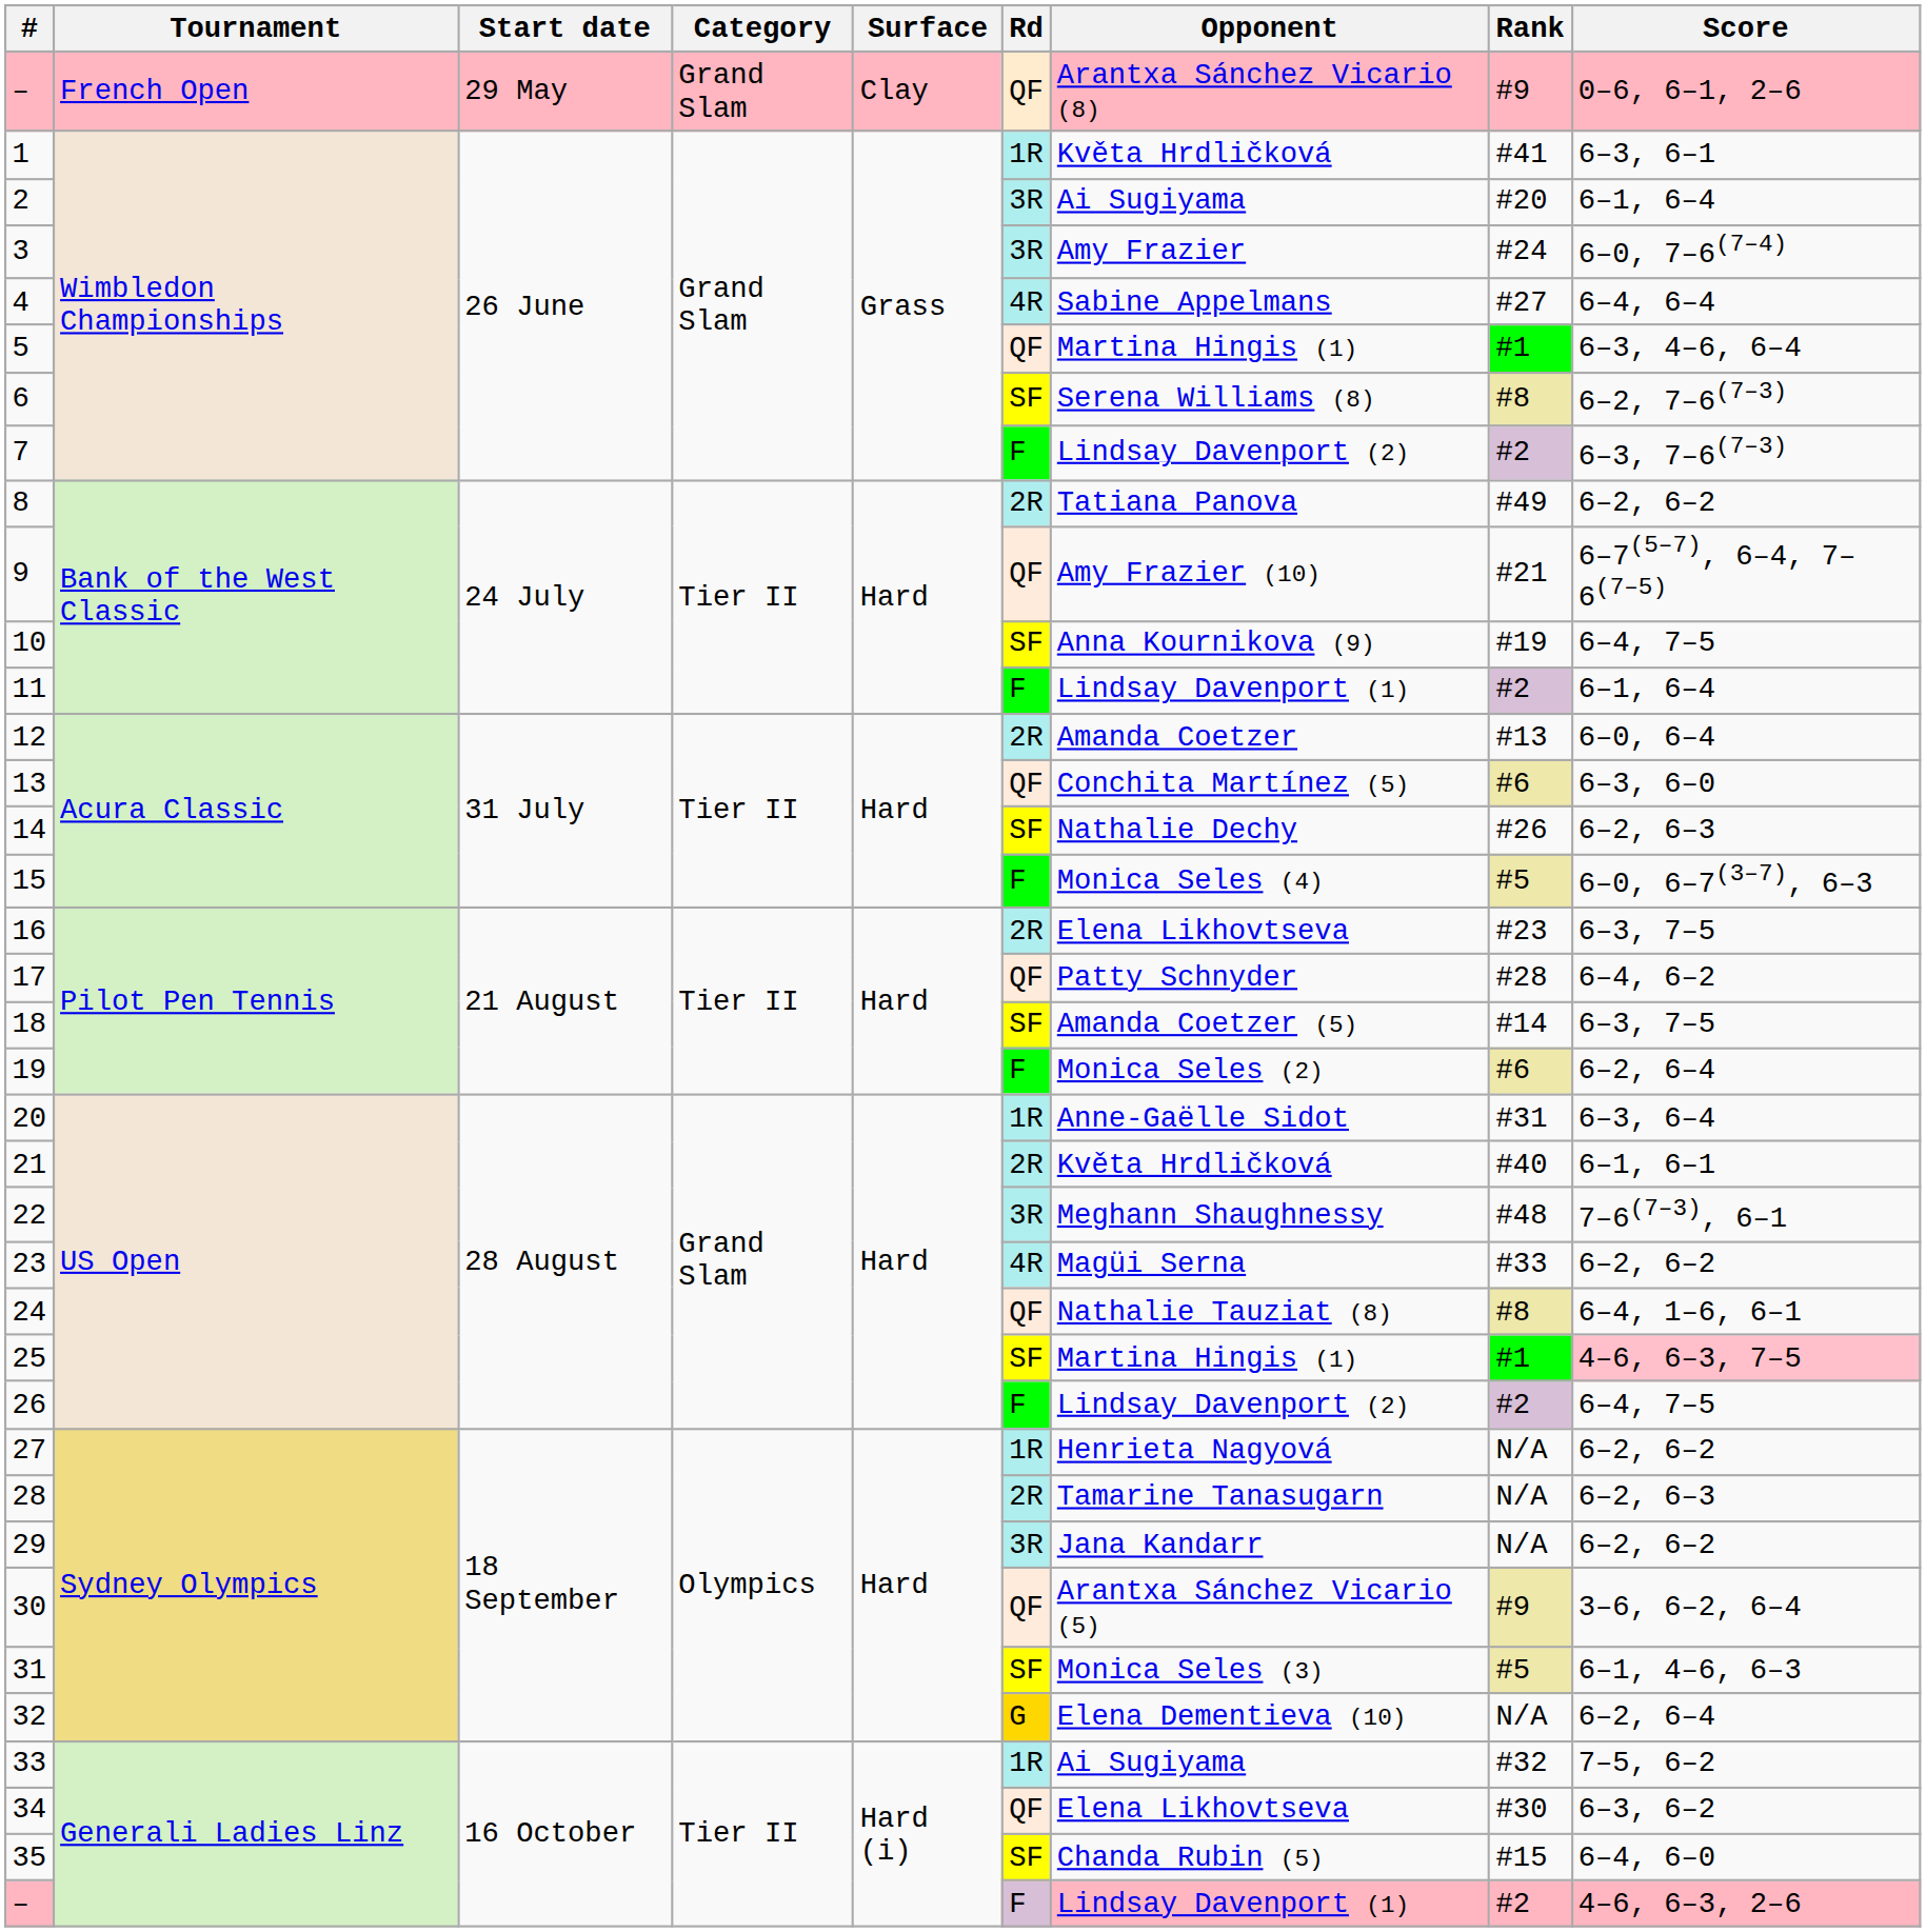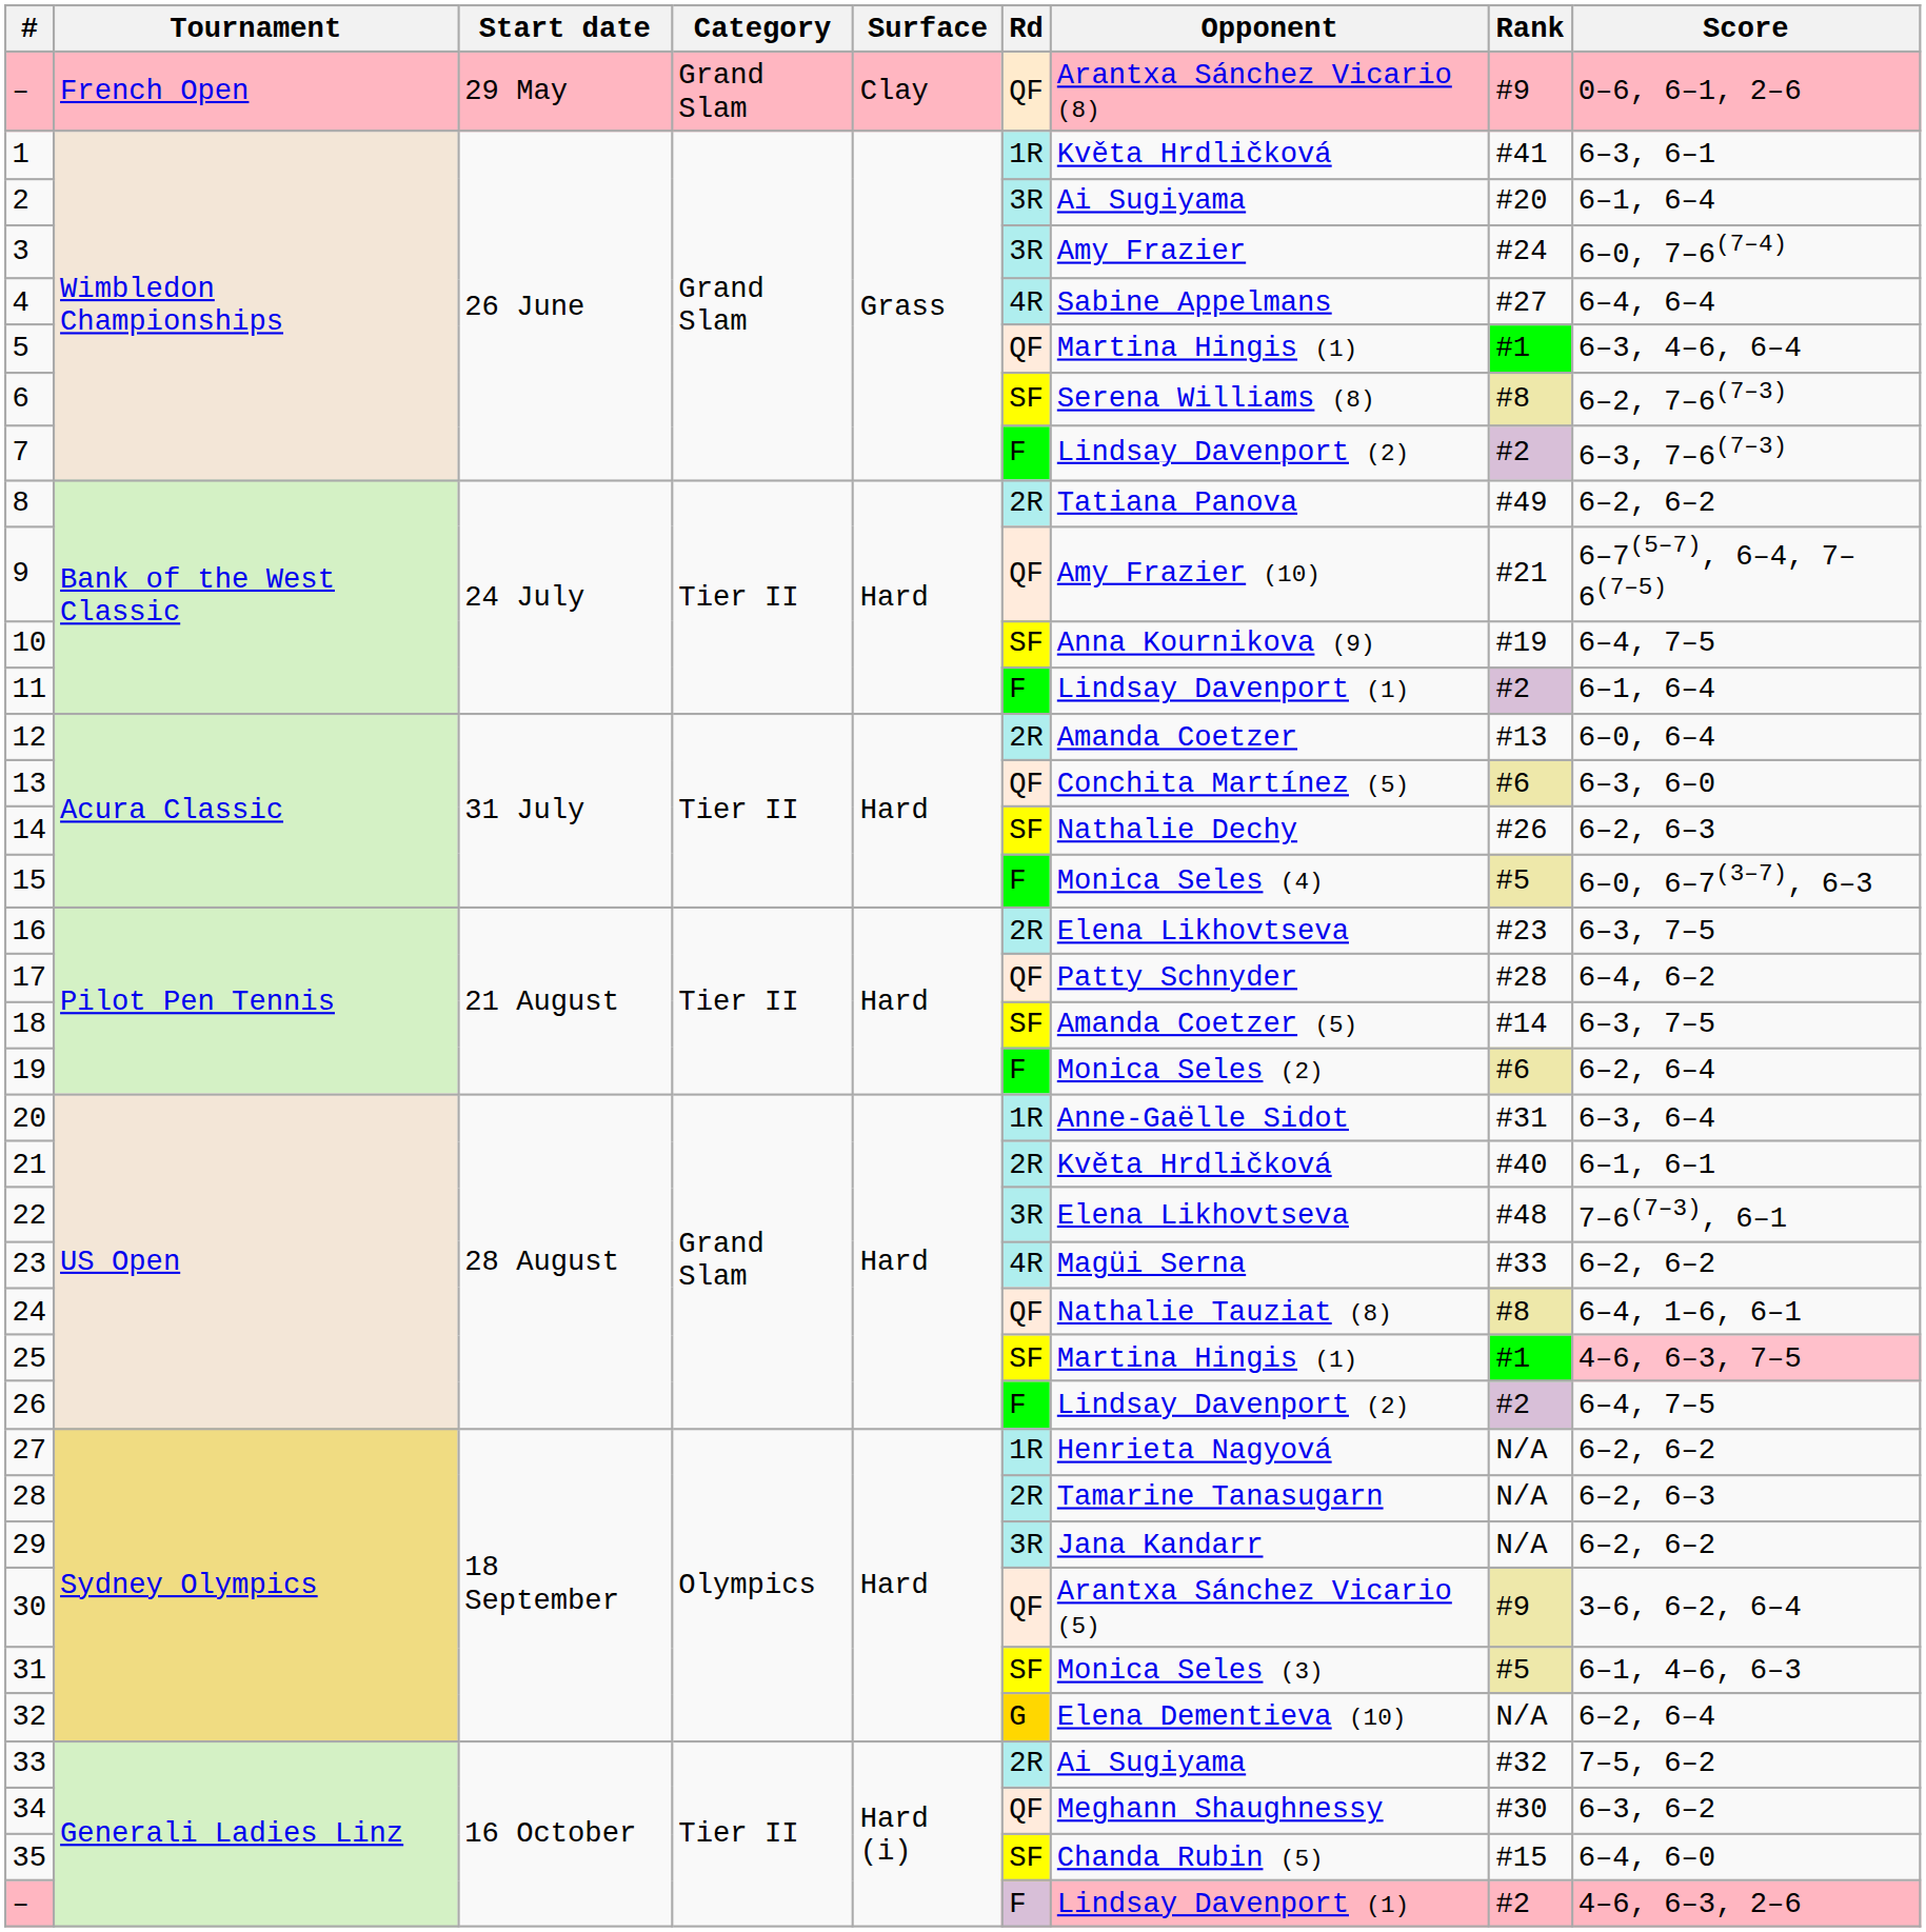 <table class="wikitable sortable">
 <tr>
 <th scope="col">#</th>
 <th scope="col">Tournament</th>
 <th scope="col">Start date</th>
 <th scope="col">Category</th>
 <th scope="col">Surface</th>
 <th scope="col">Rd</th>
 <th scope="col">Opponent</th>
 <th scope="col">Rank</th>
 <th scope="col" class="unsortable">Score</th>
 </tr>
 <tr bgcolor=lightpink>
 <td>–</td>
 <td><a href='#'>French Open</a></td>
 <td>29 May</td>
 <td>Grand Slam</td>
 <td>Clay</td>
 <td style="background:#ffebcd;">QF</td>
 <td> <a href='#'>Arantxa Sánchez Vicario</a> <small>(8)</small></td>
 <td>#9</td>
 <td>0–6, 6–1, 2–6</td>
 </tr>
 <tr>
 <td>1</td>
 <td style="background:#f3e6d7;" rowspan=7><a href='#'>Wimbledon Championships</a></td>
 <td rowspan=7>26 June</td>
 <td rowspan=7>Grand Slam</td>
 <td rowspan=7>Grass</td>
 <td style="background:#afeeee;">1R</td>
 <td> <a href='#'>Květa Hrdličková</a></td>
 <td>#41</td>
 <td>6–3, 6–1</td>
 </tr>
 <tr>
 <td>2</td>
 <td style="background:#afeeee;">3R</td>
 <td> <a href='#'>Ai Sugiyama</a></td>
 <td>#20</td>
 <td>6–1, 6–4</td>
 </tr>
 <tr>
 <td>3</td>
 <td style="background:#afeeee;">3R</td>
 <td> <a href='#'>Amy Frazier</a></td>
 <td>#24</td>
 <td>6–0, 7–6<sup>(7–4)</sup></td>
 </tr>
 <tr>
 <td>4</td>
 <td style="background:#afeeee;">4R</td>
 <td> <a href='#'>Sabine Appelmans</a></td>
 <td>#27</td>
 <td>6–4, 6–4</td>
 </tr>
 <tr>
 <td>5</td>
 <td style="background:#ffebdc;">QF</td>
 <td> <a href='#'>Martina Hingis</a> <small>(1)</small></td>
 <td bgcolor=lime>#1</td>
 <td>6–3, 4–6, 6–4</td>
 </tr>
 <tr>
 <td>6</td>
 <td style="background:yellow;">SF</td>
 <td> <a href='#'>Serena Williams</a> <small>(8)</small></td>
 <td bgcolor=EEE8AA>#8</td>
 <td>6–2, 7–6<sup>(7–3)</sup></td>
 </tr>
 <tr>
 <td>7</td>
 <td style="background:lime;">F</td>
 <td> <a href='#'>Lindsay Davenport</a> <small>(2)</small></td>
 <td bgcolor=thistle>#2</td>
 <td>6–3, 7–6<sup>(7–3)</sup></td>
 </tr>
 <tr>
 <td>8</td>
 <td style="background:#d4f1c5;" rowspan=4><a href='#'>Bank of the West Classic</a></td>
 <td rowspan=4>24 July</td>
 <td rowspan=4>Tier II</td>
 <td rowspan=4>Hard</td>
 <td style="background:#afeeee;">2R</td>
 <td> <a href='#'>Tatiana Panova</a></td>
 <td>#49</td>
 <td>6–2, 6–2</td>
 </tr>
 <tr>
 <td>9</td>
 <td style="background:#ffebdc;">QF</td>
 <td> <a href='#'>Amy Frazier</a> <small>(10)</small></td>
 <td>#21</td>
 <td>6–7<sup>(5–7)</sup>, 6–4, 7–6<sup>(7–5)</sup></td>
 </tr>
 <tr>
 <td>10</td>
 <td style="background:yellow;">SF</td>
 <td> <a href='#'>Anna Kournikova</a> <small>(9)</small></td>
 <td>#19</td>
 <td>6–4, 7–5</td>
 </tr>
 <tr>
 <td>11</td>
 <td style="background:lime;">F</td>
 <td> <a href='#'>Lindsay Davenport</a> <small>(1)</small></td>
 <td bgcolor=thistle>#2</td>
 <td>6–1, 6–4</td>
 </tr>
 <tr>
 <td>12</td>
 <td style="background:#d4f1c5;" rowspan=4><a href='#'>Acura Classic</a></td>
 <td rowspan=4>31 July</td>
 <td rowspan=4>Tier II</td>
 <td rowspan=4>Hard</td>
 <td style="background:#afeeee;">2R</td>
 <td> <a href='#'>Amanda Coetzer</a></td>
 <td>#13</td>
 <td>6–0, 6–4</td>
 </tr>
 <tr>
 <td>13</td>
 <td style="background:#ffebdc;">QF</td>
 <td> <a href='#'>Conchita Martínez</a> <small>(5)</small></td>
 <td bgcolor=EEE8AA>#6</td>
 <td>6–3, 6–0</td>
 </tr>
 <tr>
 <td>14</td>
 <td style="background:yellow;">SF</td>
 <td> <a href='#'>Nathalie Dechy</a></td>
 <td>#26</td>
 <td>6–2, 6–3</td>
 </tr>
 <tr>
 <td>15</td>
 <td style="background:lime;">F</td>
 <td> <a href='#'>Monica Seles</a> <small>(4)</small></td>
 <td bgcolor=EEE8AA>#5</td>
 <td>6–0, 6–7<sup>(3–7)</sup>, 6–3</td>
 </tr>
 <tr>
 <td>16</td>
 <td style="background:#d4f1c5;" rowspan=4><a href='#'>Pilot Pen Tennis</a></td>
 <td rowspan=4>21 August</td>
 <td rowspan=4>Tier II</td>
 <td rowspan=4>Hard</td>
 <td style="background:#afeeee;">2R</td>
 <td> <a href='#'>Elena Likhovtseva</a></td>
 <td>#23</td>
 <td>6–3, 7–5</td>
 </tr>
 <tr>
 <td>17</td>
 <td style="background:#ffebdc;">QF</td>
 <td> <a href='#'>Patty Schnyder</a></td>
 <td>#28</td>
 <td>6–4, 6–2</td>
 </tr>
 <tr>
 <td>18</td>
 <td style="background:yellow;">SF</td>
 <td> <a href='#'>Amanda Coetzer</a> <small>(5)</small></td>
 <td>#14</td>
 <td>6–3, 7–5</td>
 </tr>
 <tr>
 <td>19</td>
 <td style="background:lime;">F</td>
 <td> <a href='#'>Monica Seles</a> <small>(2)</small></td>
 <td bgcolor=EEE8AA>#6</td>
 <td>6–2, 6–4</td>
 </tr>
 <tr>
 <td>20</td>
 <td style="background:#f3e6d7;" rowspan=7><a href='#'>US Open</a></td>
 <td rowspan=7>28 August</td>
 <td rowspan=7>Grand Slam</td>
 <td rowspan=7>Hard</td>
 <td style="background:#afeeee;">1R</td>
 <td> <a href='#'>Anne-Gaëlle Sidot</a></td>
 <td>#31</td>
 <td>6–3, 6–4</td>
 </tr>
 <tr>
 <td>21</td>
 <td style="background:#afeeee;">2R</td>
 <td> <a href='#'>Květa Hrdličková</a></td>
 <td>#40</td>
 <td>6–1, 6–1</td>
 </tr>
 <tr>
 <td>22</td>
 <td style="background:#afeeee;">3R</td>
-<td> <a href='#'>Meghann Shaughnessy</a></td>
+<td> <a href='#'>Elena Likhovtseva</a></td>
 <td>#48</td>
 <td>7–6<sup>(7–3)</sup>, 6–1</td>
 </tr>
 <tr>
 <td>23</td>
 <td style="background:#afeeee;">4R</td>
 <td> <a href='#'>Magüi Serna</a></td>
 <td>#33</td>
 <td>6–2, 6–2</td>
 </tr>
 <tr>
 <td>24</td>
 <td style="background:#ffebdc;">QF</td>
 <td> <a href='#'>Nathalie Tauziat</a> <small>(8)</small></td>
 <td bgcolor=EEE8AA>#8</td>
 <td>6–4, 1–6, 6–1</td>
 </tr>
 <tr>
 <td>25</td>
 <td style="background:yellow;">SF</td>
 <td> <a href='#'>Martina Hingis</a> <small>(1)</small></td>
 <td bgcolor=lime>#1</td>
 <td style="background: pink;">4–6, 6–3, 7–5</td>
 </tr>
 <tr>
 <td>26</td>
 <td style="background:lime;">F</td>
 <td> <a href='#'>Lindsay Davenport</a> <small>(2)</small></td>
 <td bgcolor=thistle>#2</td>
 <td>6–4, 7–5</td>
 </tr>
 <tr>
 <td>27</td>
 <td style="background:#f0dc82;" rowspan=6><a href='#'>Sydney Olympics</a></td>
 <td rowspan=6>18 September</td>
 <td rowspan=6>Olympics</td>
 <td rowspan=6>Hard</td>
 <td style="background:#afeeee;">1R</td>
 <td> <a href='#'>Henrieta Nagyová</a></td>
 <td>N/A</td>
 <td>6–2, 6–2</td>
 </tr>
 <tr>
 <td>28</td>
 <td style="background:#afeeee;">2R</td>
 <td> <a href='#'>Tamarine Tanasugarn</a></td>
 <td>N/A</td>
 <td>6–2, 6–3</td>
 </tr>
 <tr>
 <td>29</td>
 <td style="background:#afeeee;">3R</td>
 <td> <a href='#'>Jana Kandarr</a></td>
 <td>N/A</td>
 <td>6–2, 6–2</td>
 </tr>
 <tr>
 <td>30</td>
 <td style="background:#ffebdc;">QF</td>
 <td> <a href='#'>Arantxa Sánchez Vicario</a> <small>(5)</small></td>
 <td bgcolor=EEE8AA>#9</td>
 <td>3–6, 6–2, 6–4</td>
 </tr>
 <tr>
 <td>31</td>
 <td style="background:yellow;">SF</td>
 <td> <a href='#'>Monica Seles</a> <small>(3)</small></td>
 <td bgcolor=EEE8AA>#5</td>
 <td>6–1, 4–6, 6–3</td>
 </tr>
 <tr>
 <td>32</td>
 <td style="background:gold;">G</td>
 <td> <a href='#'>Elena Dementieva</a> <small>(10)</small></td>
 <td>N/A</td>
 <td>6–2, 6–4</td>
 </tr>
 <tr>
 <td>33</td>
 <td style="background:#d4f1c5;" rowspan=4><a href='#'>Generali Ladies Linz</a></td>
 <td rowspan=4>16 October</td>
 <td rowspan=4>Tier II</td>
 <td rowspan=4>Hard (i)</td>
-<td style="background:#afeeee;">1R</td>
+<td style="background:#afeeee;">2R</td>
 <td> <a href='#'>Ai Sugiyama</a></td>
 <td>#32</td>
 <td>7–5, 6–2</td>
 </tr>
 <tr>
 <td>34</td>
 <td style="background:#ffebdc;">QF</td>
-<td> <a href='#'>Elena Likhovtseva</a></td>
+<td> <a href='#'>Meghann Shaughnessy</a></td>
 <td>#30</td>
 <td>6–3, 6–2</td>
 </tr>
 <tr>
 <td>35</td>
 <td style="background:yellow;">SF</td>
 <td> <a href='#'>Chanda Rubin</a> <small>(5)</small></td>
 <td>#15</td>
 <td>6–4, 6–0</td>
 </tr>
 <tr bgcolor=lightpink>
 <td>–</td>
 <td style="background:thistle;">F</td>
 <td> <a href='#'>Lindsay Davenport</a> <small>(1)</small></td>
 <td>#2</td>
 <td>4–6, 6–3, 2–6</td>
 </tr>
 </table>
